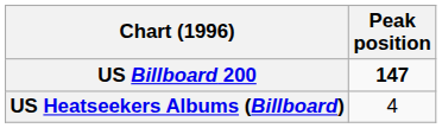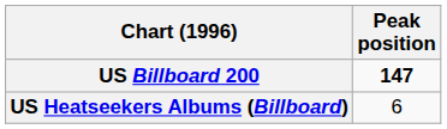 <table class="wikitable sortable plainrowheaders">
 <tr>
 <th scope="col">Chart (1996)</th>
 <th scope="col">Peak<br>position</th>
 </tr>
 <tr>
 <th scope="row">US <a href='#'><em>Billboard</em> 200</a></th>
 <td align="center"><strong>147</strong></td>
 </tr>
 <tr>
 <th scope="row">US <a href='#'>Heatseekers Albums</a> (<em><a href='#'>Billboard</a></em>)</th>
-<td align="center">4</td>
+<td align="center">6</td>
 </tr>
 </table>
